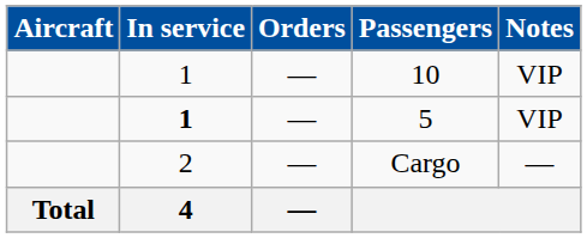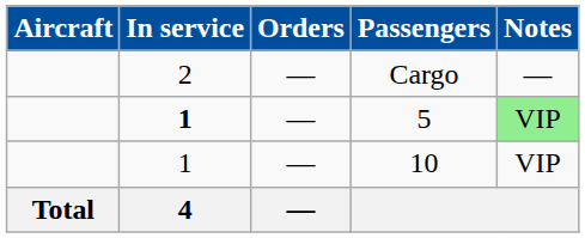 <table class="wikitable" style="text-align:center;margin:auto;">
 <tr>
 <th style="background:#004f9e; color:white;">Aircraft</th>
 <th style="background:#004f9e; color:white;">In service</th>
 <th style="background:#004f9e; color:white;">Orders</th>
 <th style="background:#004f9e; color:white;">Passengers</th>
 <th style="background:#004f9e; color:white;">Notes</th>
 </tr>
 <tr>
 <td></td>
-<td>1</td>
+<td>2</td>
 <td>—</td>
-<td>10</td>
-<td>VIP</td>
+<td><abbr>Cargo</abbr></td>
+<td>—</td>
 </tr>
 <tr>
 <td></td>
 <td><strong>1</strong></td>
 <td>—</td>
 <td>5</td>
-<td>VIP</td>
+<td style="background: lightgreen;">VIP</td>
 </tr>
 <tr>
 <td></td>
-<td>2</td>
+<td>1</td>
 <td>—</td>
-<td><abbr>Cargo</abbr></td>
-<td>—</td>
+<td>10</td>
+<td>VIP</td>
 </tr>
 <tr>
 <th>Total</th>
 <th>4</th>
 <th>—</th>
 <th colspan=2></th>
 </tr>
 </table>
